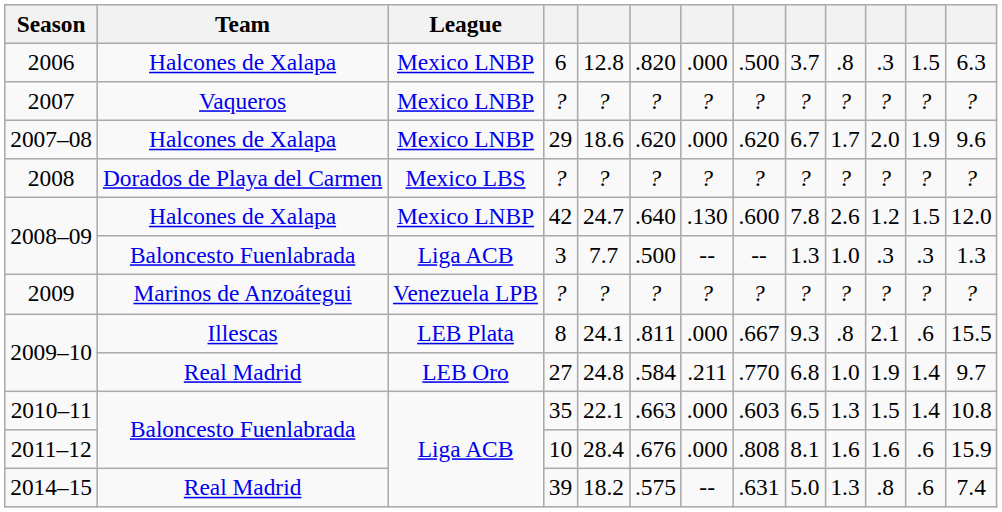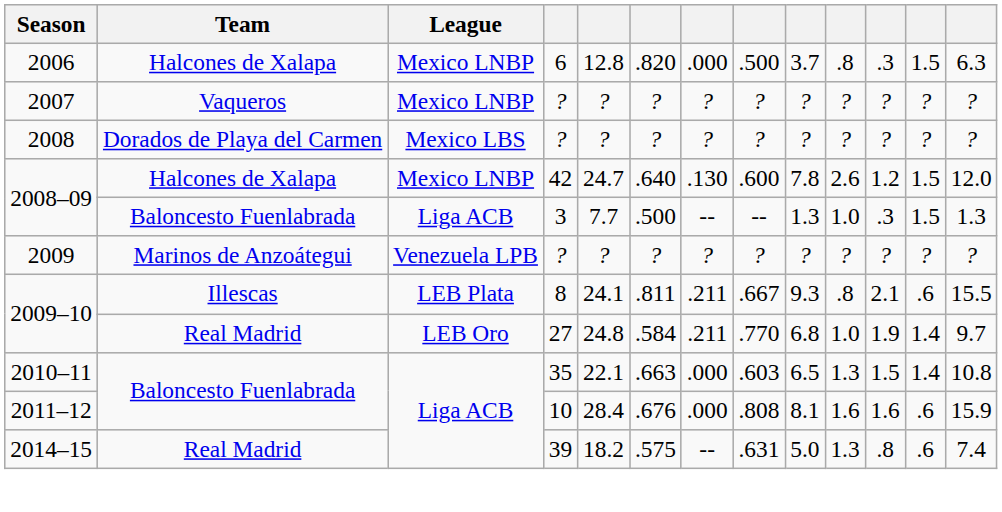 <table class="wikitable sortable" style="font-size:95%; text-align:center;">
 <tr>
 <th>Season</th>
 <th>Team</th>
 <th>League</th>
 <th></th>
 <th></th>
 <th></th>
 <th></th>
 <th></th>
 <th></th>
 <th></th>
 <th></th>
 <th></th>
 <th></th>
 </tr>
 <tr>
 <td>2006</td>
 <td><a href='#'>Halcones de Xalapa</a></td>
 <td><a href='#'>Mexico LNBP</a></td>
 <td>6</td>
 <td>12.8</td>
 <td>.820</td>
 <td>.000</td>
 <td>.500</td>
 <td>3.7</td>
 <td>.8</td>
 <td>.3</td>
 <td>1.5</td>
 <td>6.3</td>
 </tr>
 <tr>
 <td>2007</td>
 <td><a href='#'>Vaqueros</a></td>
 <td><a href='#'>Mexico LNBP</a></td>
 <td><em>?</em></td>
 <td><em>?</em></td>
 <td><em>?</em></td>
 <td><em>?</em></td>
 <td><em>?</em></td>
 <td><em>?</em></td>
 <td><em>?</em></td>
 <td><em>?</em></td>
 <td><em>?</em></td>
 <td><em>?</em></td>
 </tr>
 <tr>
-<td>2007–08</td>
-<td><a href='#'>Halcones de Xalapa</a></td>
-<td><a href='#'>Mexico LNBP</a></td>
-<td>29</td>
-<td>18.6</td>
-<td>.620</td>
-<td>.000</td>
-<td>.620</td>
-<td>6.7</td>
-<td>1.7</td>
-<td>2.0</td>
-<td>1.9</td>
-<td>9.6</td>
-</tr>
-<tr>
 <td>2008</td>
 <td><a href='#'>Dorados de Playa del Carmen</a></td>
 <td><a href='#'>Mexico LBS</a></td>
 <td><em>?</em></td>
 <td><em>?</em></td>
 <td><em>?</em></td>
 <td><em>?</em></td>
 <td><em>?</em></td>
 <td><em>?</em></td>
 <td><em>?</em></td>
 <td><em>?</em></td>
 <td><em>?</em></td>
 <td><em>?</em></td>
 </tr>
 <tr>
 <td rowspan="2">2008–09</td>
 <td><a href='#'>Halcones de Xalapa</a></td>
 <td><a href='#'>Mexico LNBP</a></td>
 <td>42</td>
 <td>24.7</td>
 <td>.640</td>
 <td>.130</td>
 <td>.600</td>
 <td>7.8</td>
 <td>2.6</td>
 <td>1.2</td>
 <td>1.5</td>
 <td>12.0</td>
 </tr>
 <tr>
 <td><a href='#'>Baloncesto Fuenlabrada</a></td>
 <td><a href='#'>Liga ACB</a></td>
 <td>3</td>
 <td>7.7</td>
 <td>.500</td>
 <td>--</td>
 <td>--</td>
 <td>1.3</td>
 <td>1.0</td>
 <td>.3</td>
-<td>.3</td>
+<td>1.5</td>
 <td>1.3</td>
 </tr>
 <tr>
 <td>2009</td>
 <td><a href='#'>Marinos de Anzoátegui</a></td>
 <td><a href='#'>Venezuela LPB</a></td>
 <td><em>?</em></td>
 <td><em>?</em></td>
 <td><em>?</em></td>
 <td><em>?</em></td>
 <td><em>?</em></td>
 <td><em>?</em></td>
 <td><em>?</em></td>
 <td><em>?</em></td>
 <td><em>?</em></td>
 <td><em>?</em></td>
 </tr>
 <tr>
 <td rowspan="2">2009–10</td>
 <td><a href='#'>Illescas</a></td>
 <td><a href='#'>LEB Plata</a></td>
 <td>8</td>
 <td>24.1</td>
 <td>.811</td>
-<td>.000</td>
+<td>.211</td>
 <td>.667</td>
 <td>9.3</td>
 <td>.8</td>
 <td>2.1</td>
 <td>.6</td>
 <td>15.5</td>
 </tr>
 <tr>
 <td><a href='#'>Real Madrid</a></td>
 <td><a href='#'>LEB Oro</a></td>
 <td>27</td>
 <td>24.8</td>
 <td>.584</td>
 <td>.211</td>
 <td>.770</td>
 <td>6.8</td>
 <td>1.0</td>
 <td>1.9</td>
 <td>1.4</td>
 <td>9.7</td>
 </tr>
 <tr>
 <td>2010–11</td>
 <td rowspan="2"><a href='#'>Baloncesto Fuenlabrada</a></td>
 <td rowspan="3"><a href='#'>Liga ACB</a></td>
 <td>35</td>
 <td>22.1</td>
 <td>.663</td>
 <td>.000</td>
 <td>.603</td>
 <td>6.5</td>
 <td>1.3</td>
 <td>1.5</td>
 <td>1.4</td>
 <td>10.8</td>
 </tr>
 <tr>
 <td>2011–12</td>
 <td>10</td>
 <td>28.4</td>
 <td>.676</td>
 <td>.000</td>
 <td>.808</td>
 <td>8.1</td>
 <td>1.6</td>
 <td>1.6</td>
 <td>.6</td>
 <td>15.9</td>
 </tr>
 <tr>
 <td>2014–15</td>
 <td><a href='#'>Real Madrid</a></td>
 <td>39</td>
 <td>18.2</td>
 <td>.575</td>
 <td>--</td>
 <td>.631</td>
 <td>5.0</td>
 <td>1.3</td>
 <td>.8</td>
 <td>.6</td>
 <td>7.4</td>
 </tr>
 </table>
